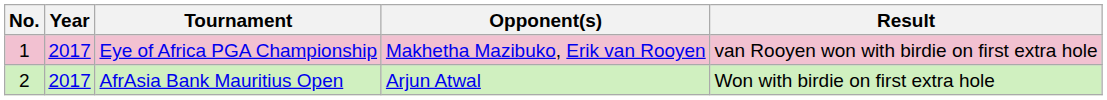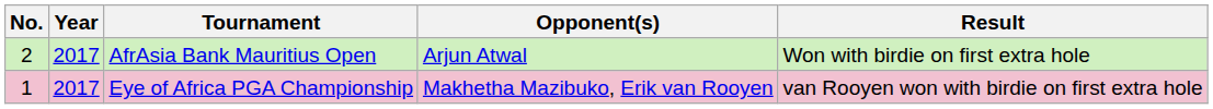 <table class="wikitable" style="font-size:95%;">
 <tr>
 <th>No.</th>
 <th>Year</th>
 <th>Tournament</th>
 <th>Opponent(s)</th>
 <th>Result</th>
 </tr>
+<tr style="background:#D0F0C0;">
+<td align=center>2</td>
+<td><a href='#'>2017</a></td>
+<td><a href='#'>AfrAsia Bank Mauritius Open</a></td>
+<td> <a href='#'>Arjun Atwal</a></td>
+<td>Won with birdie on first extra hole</td>
+</tr>
 <tr style="background:#F2C1D1;">
 <td align=center>1</td>
 <td><a href='#'>2017</a></td>
 <td><a href='#'>Eye of Africa PGA Championship</a></td>
 <td> <a href='#'>Makhetha Mazibuko</a>,  <a href='#'>Erik van Rooyen</a></td>
 <td>van Rooyen won with birdie on first extra hole</td>
 </tr>
-<tr style="background:#D0F0C0;">
-<td align=center>2</td>
-<td><a href='#'>2017</a></td>
-<td><a href='#'>AfrAsia Bank Mauritius Open</a></td>
-<td> <a href='#'>Arjun Atwal</a></td>
-<td>Won with birdie on first extra hole</td>
-</tr>
 </table>
